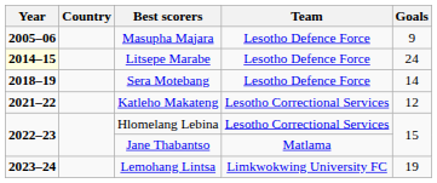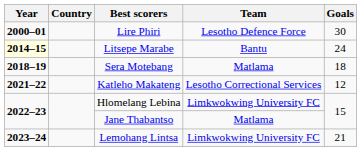 <table class="wikitable" style="text-align:center;">
 <tr>
 <th>Year</th>
 <th>Country</th>
 <th>Best scorers</th>
 <th>Team</th>
 <th>Goals</th>
 </tr>
 <tr>
-<td><strong>2005–06</strong></td>
+<td><strong>2000–01</strong></td>
 <td></td>
-<td><a href='#'>Masupha Majara</a></td>
+<td><a href='#'>Lire Phiri</a></td>
 <td><a href='#'>Lesotho Defence Force</a></td>
-<td>9</td>
+<td>30</td>
 </tr>
 <tr>
 <td style="background: lightyellow;"><strong>2014–15</strong></td>
 <td></td>
 <td><a href='#'>Litsepe Marabe</a></td>
-<td><a href='#'>Lesotho Defence Force</a></td>
+<td><a href='#'>Bantu</a></td>
 <td>24</td>
 </tr>
 <tr>
 <td><strong>2018–19</strong></td>
 <td></td>
 <td><a href='#'>Sera Motebang</a></td>
-<td><a href='#'>Lesotho Defence Force</a></td>
-<td>14</td>
+<td><a href='#'>Matlama</a></td>
+<td>18</td>
 </tr>
 <tr>
 <td><strong>2021–22</strong></td>
 <td></td>
 <td><a href='#'>Katleho Makateng</a></td>
 <td><a href='#'>Lesotho Correctional Services</a></td>
 <td>12</td>
 </tr>
 <tr>
 <td rowspan=2><strong>2022–23</strong></td>
 <td rowspan=2></td>
 <td>Hlomelang Lebina</td>
-<td><a href='#'>Lesotho Correctional Services</a></td>
+<td><a href='#'>Limkwokwing University FC</a></td>
 <td rowspan=2>15</td>
 </tr>
 <tr>
 <td><a href='#'>Jane Thabantso</a></td>
 <td><a href='#'>Matlama</a></td>
 </tr>
 <tr>
 <td><strong>2023–24</strong></td>
 <td></td>
 <td><a href='#'>Lemohang Lintsa</a></td>
 <td><a href='#'>Limkwokwing University FC</a></td>
-<td>19</td>
+<td>21</td>
 </tr>
 </table>
